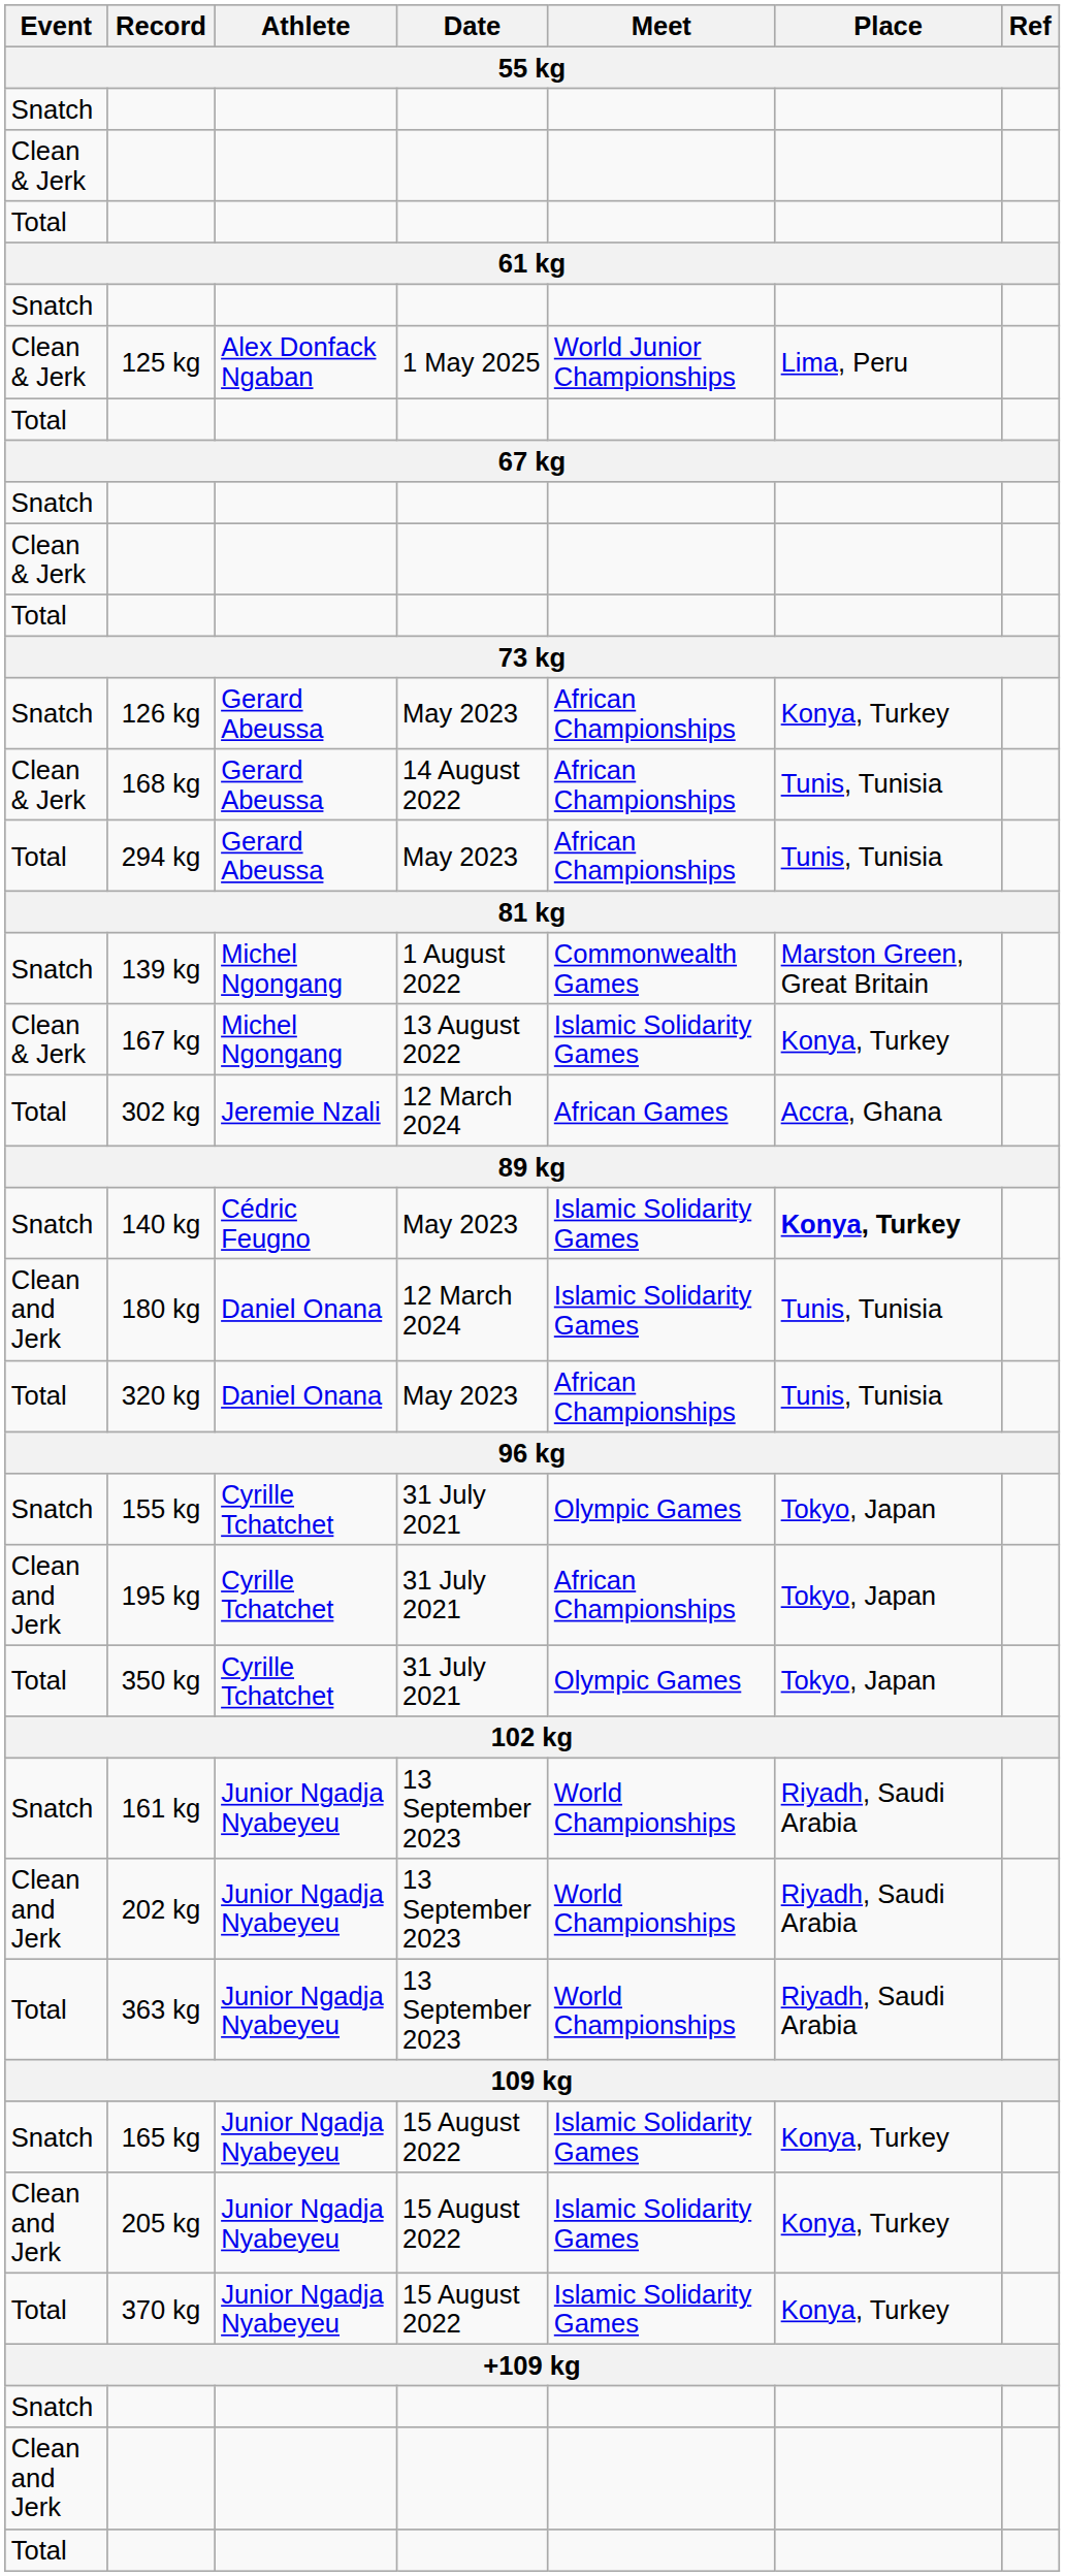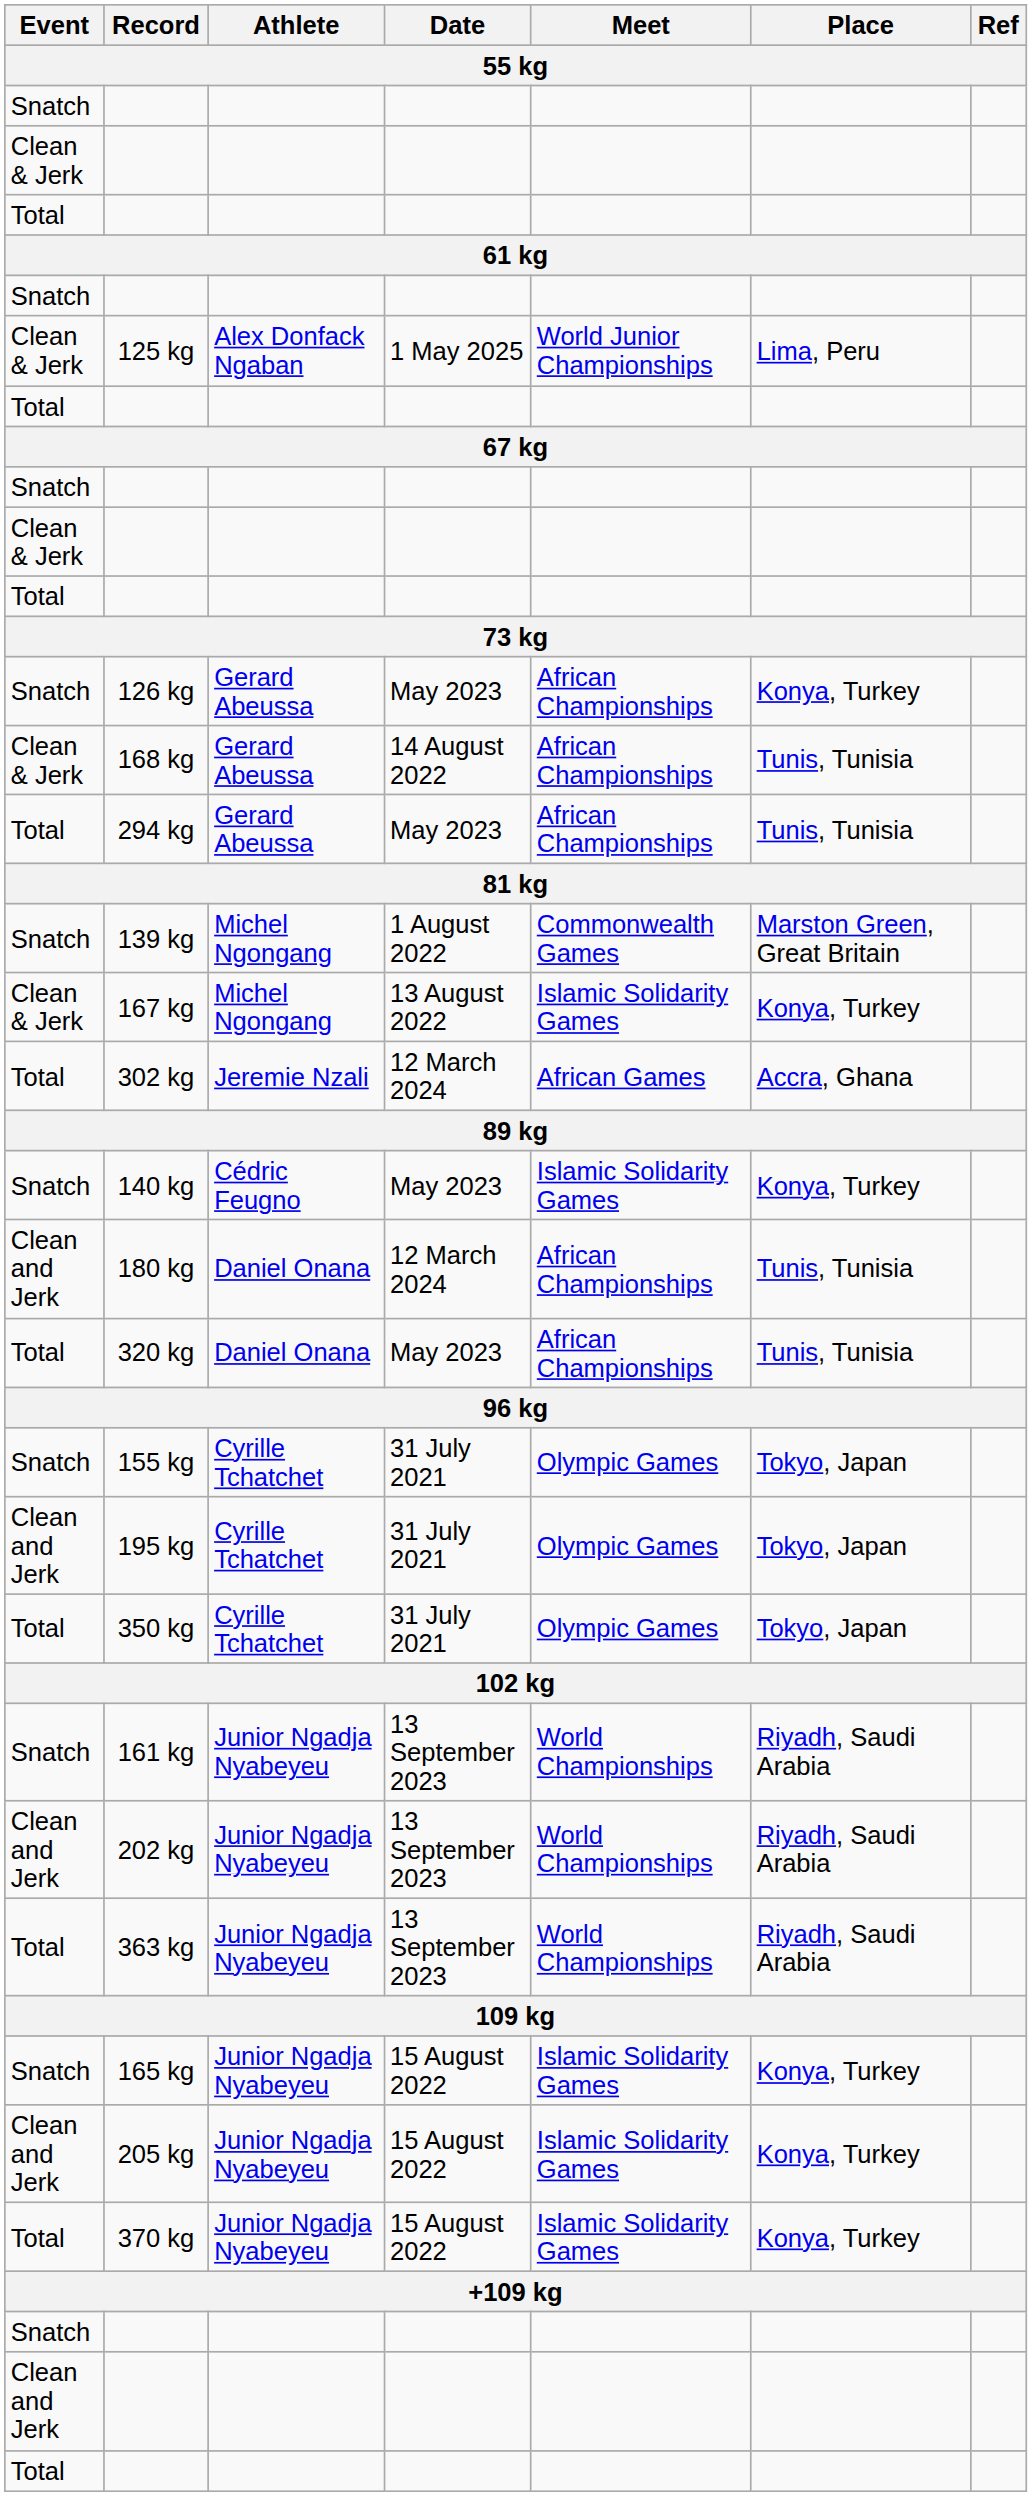 <table class="wikitable" style="font-size:95%;">
 <tr>
 <th width=9%>Event</th>
 <th width=6%>Record</th>
 <th width=16%>Athlete</th>
 <th width=13%>Date</th>
 <th width=20%>Meet</th>
 <th width=20%>Place</th>
 <th width=3%>Ref</th>
 </tr>
 <tr bgcolor="#DDDDDD">
 <th colspan="7">55 kg</th>
 </tr>
 <tr>
 <td>Snatch</td>
 <td align="center"></td>
 <td></td>
 <td></td>
 <td></td>
 <td></td>
 <td></td>
 </tr>
 <tr>
 <td>Clean & Jerk</td>
 <td align="center"></td>
 <td></td>
 <td></td>
 <td></td>
 <td></td>
 <td></td>
 </tr>
 <tr>
 <td>Total</td>
 <td align="center"></td>
 <td></td>
 <td></td>
 <td></td>
 <td></td>
 <td></td>
 </tr>
 <tr bgcolor="#DDDDDD">
 <th colspan="7">61 kg</th>
 </tr>
 <tr>
 <td>Snatch</td>
 <td align="center"></td>
 <td></td>
 <td></td>
 <td></td>
 <td></td>
 <td></td>
 </tr>
 <tr>
 <td>Clean & Jerk</td>
 <td align="center">125 kg</td>
 <td><a href='#'>Alex Donfack Ngaban</a></td>
 <td>1 May 2025</td>
 <td><a href='#'>World Junior Championships</a></td>
 <td><a href='#'>Lima</a>, Peru</td>
 <td></td>
 </tr>
 <tr>
 <td>Total</td>
 <td align="center"></td>
 <td></td>
 <td></td>
 <td></td>
 <td></td>
 <td></td>
 </tr>
 <tr bgcolor="#DDDDDD">
 <th colspan="7">67 kg</th>
 </tr>
 <tr>
 <td>Snatch</td>
 <td align="center"></td>
 <td></td>
 <td></td>
 <td></td>
 <td></td>
 <td></td>
 </tr>
 <tr>
 <td>Clean & Jerk</td>
 <td align="center"></td>
 <td></td>
 <td></td>
 <td></td>
 <td></td>
 <td></td>
 </tr>
 <tr>
 <td>Total</td>
 <td align="center"></td>
 <td></td>
 <td></td>
 <td></td>
 <td></td>
 <td></td>
 </tr>
 <tr bgcolor="#DDDDDD">
 <th colspan="7">73 kg</th>
 </tr>
 <tr>
 <td>Snatch</td>
 <td align="center">126 kg</td>
 <td><a href='#'>Gerard Abeussa</a></td>
 <td>May 2023</td>
 <td><a href='#'>African Championships</a></td>
 <td><a href='#'>Konya</a>, Turkey</td>
 <td></td>
 </tr>
 <tr>
 <td>Clean & Jerk</td>
 <td align="center">168 kg</td>
 <td><a href='#'>Gerard Abeussa</a></td>
 <td>14 August 2022</td>
 <td><a href='#'>African Championships</a></td>
 <td><a href='#'>Tunis</a>, Tunisia</td>
 <td></td>
 </tr>
 <tr>
 <td>Total</td>
 <td align="center">294 kg</td>
 <td><a href='#'>Gerard Abeussa</a></td>
 <td>May 2023</td>
 <td><a href='#'>African Championships</a></td>
 <td><a href='#'>Tunis</a>, Tunisia</td>
 <td></td>
 </tr>
 <tr bgcolor="#DDDDDD">
 <th colspan="7">81 kg</th>
 </tr>
 <tr>
 <td>Snatch</td>
 <td align="center">139 kg</td>
 <td><a href='#'>Michel Ngongang</a></td>
 <td>1 August 2022</td>
 <td><a href='#'>Commonwealth Games</a></td>
 <td><a href='#'>Marston Green</a>, Great Britain</td>
 <td></td>
 </tr>
 <tr>
 <td>Clean & Jerk</td>
 <td align="center">167 kg</td>
 <td><a href='#'>Michel Ngongang</a></td>
 <td>13 August 2022</td>
 <td><a href='#'>Islamic Solidarity Games</a></td>
 <td><a href='#'>Konya</a>, Turkey</td>
 <td></td>
 </tr>
 <tr>
 <td>Total</td>
 <td align="center">302 kg</td>
 <td><a href='#'>Jeremie Nzali</a></td>
 <td>12 March 2024</td>
 <td><a href='#'>African Games</a></td>
 <td><a href='#'>Accra</a>, Ghana</td>
 <td></td>
 </tr>
 <tr bgcolor="#DDDDDD">
 <th colspan="7">89 kg</th>
 </tr>
 <tr>
 <td>Snatch</td>
 <td align="center">140 kg</td>
 <td><a href='#'>Cédric Feugno</a></td>
 <td>May 2023</td>
 <td><a href='#'>Islamic Solidarity Games</a></td>
-<td><strong><a href='#'>Konya</a>, Turkey</strong></td>
+<td><a href='#'>Konya</a>, Turkey</td>
 <td></td>
 </tr>
 <tr>
 <td>Clean and Jerk</td>
 <td align="center">180 kg</td>
 <td><a href='#'>Daniel Onana</a></td>
 <td>12 March 2024</td>
-<td><a href='#'>Islamic Solidarity Games</a></td>
+<td><a href='#'>African Championships</a></td>
 <td><a href='#'>Tunis</a>, Tunisia</td>
 <td></td>
 </tr>
 <tr>
 <td>Total</td>
 <td align="center">320 kg</td>
 <td><a href='#'>Daniel Onana</a></td>
 <td>May 2023</td>
 <td><a href='#'>African Championships</a></td>
 <td><a href='#'>Tunis</a>, Tunisia</td>
 <td></td>
 </tr>
 <tr bgcolor="#DDDDDD">
 <th colspan="7">96 kg</th>
 </tr>
 <tr>
 <td>Snatch</td>
 <td align="center">155 kg</td>
 <td><a href='#'>Cyrille Tchatchet</a></td>
 <td>31 July 2021</td>
 <td><a href='#'>Olympic Games</a></td>
 <td><a href='#'>Tokyo</a>, Japan</td>
 <td></td>
 </tr>
 <tr>
 <td>Clean and Jerk</td>
 <td align="center">195 kg</td>
 <td><a href='#'>Cyrille Tchatchet</a></td>
 <td>31 July 2021</td>
-<td><a href='#'>African Championships</a></td>
+<td><a href='#'>Olympic Games</a></td>
 <td><a href='#'>Tokyo</a>, Japan</td>
 <td></td>
 </tr>
 <tr>
 <td>Total</td>
 <td align="center">350 kg</td>
 <td><a href='#'>Cyrille Tchatchet</a></td>
 <td>31 July 2021</td>
 <td><a href='#'>Olympic Games</a></td>
 <td><a href='#'>Tokyo</a>, Japan</td>
 <td></td>
 </tr>
 <tr bgcolor="#DDDDDD">
 <th colspan="7">102 kg</th>
 </tr>
 <tr>
 <td>Snatch</td>
 <td align="center">161 kg</td>
 <td><a href='#'>Junior Ngadja Nyabeyeu</a></td>
 <td>13 September 2023</td>
 <td><a href='#'>World Championships</a></td>
 <td><a href='#'>Riyadh</a>, Saudi Arabia</td>
 <td></td>
 </tr>
 <tr>
 <td>Clean and Jerk</td>
 <td align="center">202 kg</td>
 <td><a href='#'>Junior Ngadja Nyabeyeu</a></td>
 <td>13 September 2023</td>
 <td><a href='#'>World Championships</a></td>
 <td><a href='#'>Riyadh</a>, Saudi Arabia</td>
 <td></td>
 </tr>
 <tr>
 <td>Total</td>
 <td align="center">363 kg</td>
 <td><a href='#'>Junior Ngadja Nyabeyeu</a></td>
 <td>13 September 2023</td>
 <td><a href='#'>World Championships</a></td>
 <td><a href='#'>Riyadh</a>, Saudi Arabia</td>
 <td></td>
 </tr>
 <tr bgcolor="#DDDDDD">
 <th colspan="7">109 kg</th>
 </tr>
 <tr>
 <td>Snatch</td>
 <td align="center">165 kg</td>
 <td><a href='#'>Junior Ngadja Nyabeyeu</a></td>
 <td>15 August 2022</td>
 <td><a href='#'>Islamic Solidarity Games</a></td>
 <td><a href='#'>Konya</a>, Turkey</td>
 <td></td>
 </tr>
 <tr>
 <td>Clean and Jerk</td>
 <td align="center">205 kg</td>
 <td><a href='#'>Junior Ngadja Nyabeyeu</a></td>
 <td>15 August 2022</td>
 <td><a href='#'>Islamic Solidarity Games</a></td>
 <td><a href='#'>Konya</a>, Turkey</td>
 <td></td>
 </tr>
 <tr>
 <td>Total</td>
 <td align="center">370 kg</td>
 <td><a href='#'>Junior Ngadja Nyabeyeu</a></td>
 <td>15 August 2022</td>
 <td><a href='#'>Islamic Solidarity Games</a></td>
 <td><a href='#'>Konya</a>, Turkey</td>
 <td></td>
 </tr>
 <tr bgcolor="#DDDDDD">
 <th colspan="7">+109 kg</th>
 </tr>
 <tr>
 <td>Snatch</td>
 <td align="center"></td>
 <td></td>
 <td></td>
 <td></td>
 <td></td>
 <td></td>
 </tr>
 <tr>
 <td>Clean and Jerk</td>
 <td align="center"></td>
 <td></td>
 <td></td>
 <td></td>
 <td></td>
 <td></td>
 </tr>
 <tr>
 <td>Total</td>
 <td align="center"></td>
 <td></td>
 <td></td>
 <td></td>
 <td></td>
 <td></td>
 </tr>
 </table>
